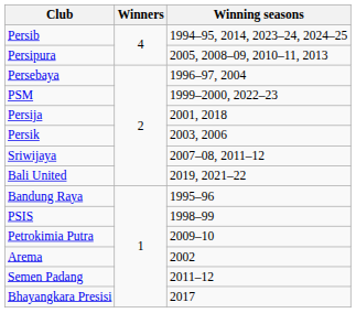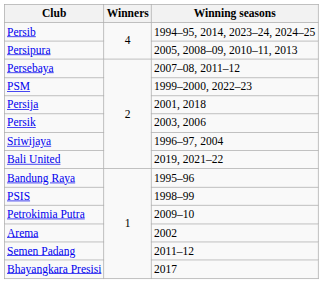 <table class="wikitable sortable">
 <tr>
 <th>Club</th>
 <th>Winners</th>
 <th>Winning seasons</th>
 </tr>
 <tr>
 <td><a href='#'>Persib</a></td>
 <td align="center" rowspan="2">4</td>
 <td>1994–95, 2014, 2023–24, 2024–25</td>
 </tr>
 <tr>
 <td><a href='#'>Persipura</a></td>
 <td>2005, 2008–09, 2010–11, 2013</td>
 </tr>
 <tr>
 <td><a href='#'>Persebaya</a></td>
 <td rowspan="6" align="center">2</td>
-<td>1996–97, 2004</td>
+<td>2007–08, 2011–12</td>
 </tr>
 <tr>
 <td><a href='#'>PSM</a></td>
 <td>1999–2000, 2022–23</td>
 </tr>
 <tr>
 <td><a href='#'>Persija</a></td>
 <td>2001, 2018</td>
 </tr>
 <tr>
 <td><a href='#'>Persik</a></td>
 <td>2003, 2006</td>
 </tr>
 <tr>
 <td><a href='#'>Sriwijaya</a></td>
-<td>2007–08, 2011–12</td>
+<td>1996–97, 2004</td>
 </tr>
 <tr>
 <td><a href='#'>Bali United</a></td>
 <td>2019, 2021–22</td>
 </tr>
 <tr>
 <td><a href='#'>Bandung Raya</a></td>
 <td rowspan="6" align="center">1</td>
 <td>1995–96</td>
 </tr>
 <tr>
 <td><a href='#'>PSIS</a></td>
 <td>1998–99</td>
 </tr>
 <tr>
 <td><a href='#'>Petrokimia Putra</a></td>
 <td>2009–10</td>
 </tr>
 <tr>
 <td><a href='#'>Arema</a></td>
 <td>2002</td>
 </tr>
 <tr>
 <td><a href='#'>Semen Padang</a></td>
 <td>2011–12</td>
 </tr>
 <tr>
 <td><a href='#'>Bhayangkara Presisi</a></td>
 <td>2017</td>
 </tr>
 </table>
